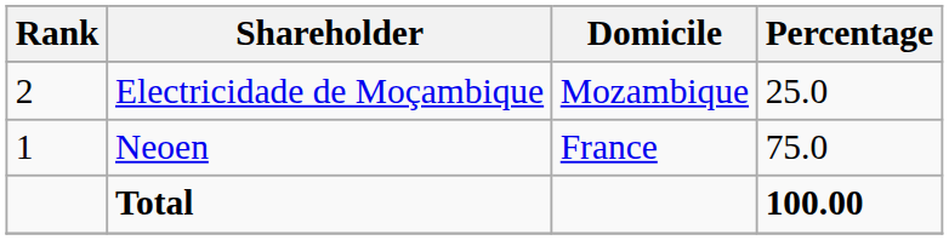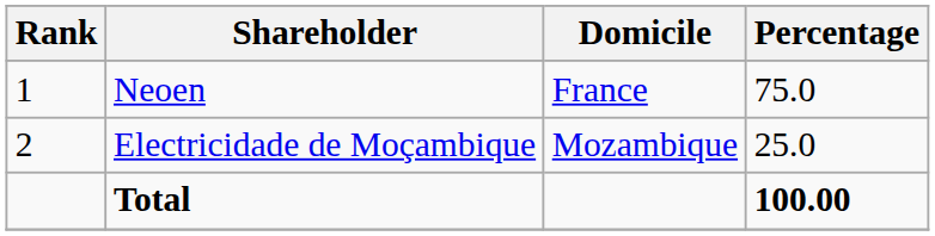 <table class="wikitable sortable" style="margin: 0.5em auto">
 <tr>
 <th>Rank</th>
 <th>Shareholder</th>
 <th>Domicile</th>
 <th>Percentage</th>
 </tr>
 <tr>
+<td>1</td>
+<td><a href='#'>Neoen</a></td>
+<td><a href='#'>France</a></td>
+<td>75.0</td>
+</tr>
+<tr>
 <td>2</td>
 <td><a href='#'>Electricidade de Moçambique</a></td>
 <td><a href='#'>Mozambique</a></td>
 <td>25.0</td>
-</tr>
-<tr>
-<td>1</td>
-<td><a href='#'>Neoen</a></td>
-<td><a href='#'>France</a></td>
-<td>75.0</td>
 </tr>
 <tr>
 <td></td>
 <td><strong>Total</strong></td>
 <td></td>
 <td><strong>100.00</strong></td>
 </tr>
 <tr>
 </tr>
 </table>
